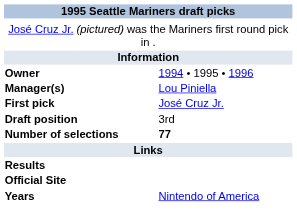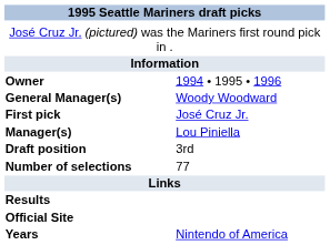 <table class="toccolours" style="float: right; clear: right; margin: 0 0 1em 1em; width: 26em;">
 <tr style="text-align:center;">
 <th colspan="2" style="text-align: center; background-color: LightSteelBlue;">1995 Seattle Mariners draft picks</th>
 </tr>
 <tr>
 <td colspan="2" style="text-align: center"></td>
 </tr>
 <tr>
 <td colspan="2" style="text-align: center"><a href='#'>José Cruz Jr.</a> <em>(pictured)</em> was the Mariners first round pick in .</td>
 </tr>
 <tr>
 <th style="background: #E0E7EF;" colspan="2">Information</th>
 </tr>
 <tr>
 <td><strong>Owner</strong></td>
 <td><a href='#'>1994</a> • 1995 • <a href='#'>1996</a></td>
 </tr>
 <tr>
-<td style="vertical-align: top;"><strong>Manager(s)</strong></td>
-<td><a href='#'>Lou Piniella</a></td>
+<td style="vertical-align: top;"><strong>General Manager(s)</strong></td>
+<td><a href='#'>Woody Woodward</a></td>
 </tr>
 <tr>
 <td style="vertical-align: top;"><strong>First pick</strong></td>
 <td><a href='#'>José Cruz Jr.</a></td>
+</tr>
+<tr>
+<td style="vertical-align: top;"><strong>Manager(s)</strong></td>
+<td><a href='#'>Lou Piniella</a></td>
 </tr>
 <tr>
 <td style="vertical-align: top;"><strong>Draft position</strong></td>
 <td>3rd</td>
 </tr>
 <tr>
 <td style="vertical-align: middle;"><strong>Number of selections</strong></td>
-<td><strong>77</strong></td>
+<td>77</td>
 </tr>
 <tr>
 <th style="background: #E0E7EF;" colspan="2">Links</th>
 </tr>
 <tr>
 <td style="vertical-align: top;"><strong>Results</strong></td>
 <td></td>
 </tr>
 <tr>
 <td style="vertical-align: top;"><strong>Official Site</strong></td>
 <td></td>
 </tr>
 <tr>
 <td style="vertical-align: top;"><strong>Years</strong></td>
 <td><a href='#'>Nintendo of America</a></td>
 </tr>
 </table>
